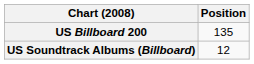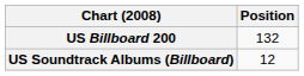 <table class="wikitable sortable plainrowheaders" style="text-align:center">
 <tr>
 <th scope="col">Chart (2008)</th>
 <th scope="col">Position</th>
 </tr>
 <tr>
 <th scope="row">US <em>Billboard</em> 200</th>
-<td>135</td>
+<td>132</td>
 </tr>
 <tr>
 <th scope="row">US Soundtrack Albums (<em>Billboard</em>)</th>
 <td>12</td>
 </tr>
 </table>
